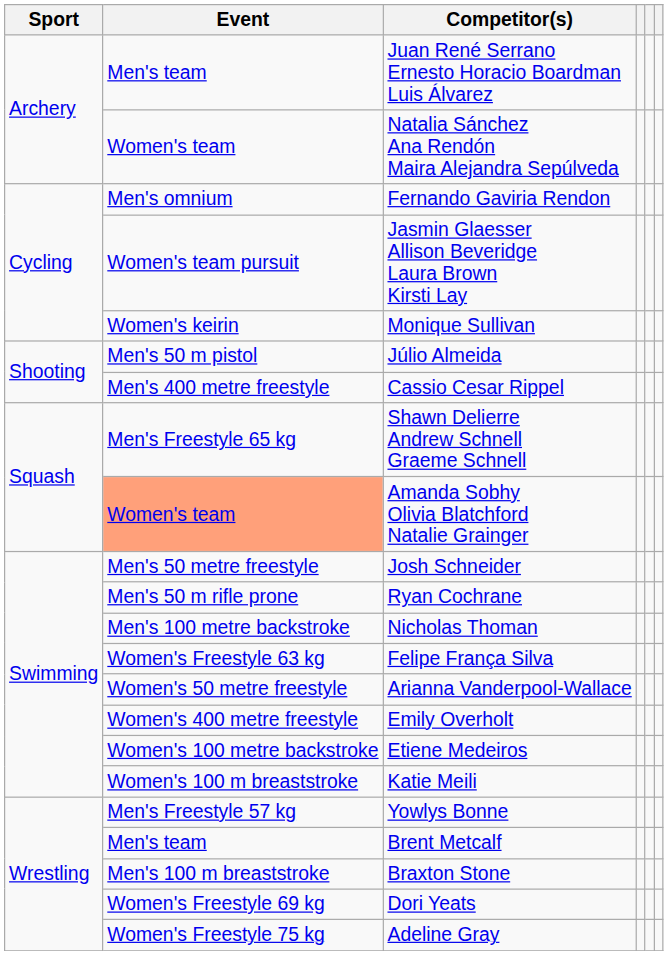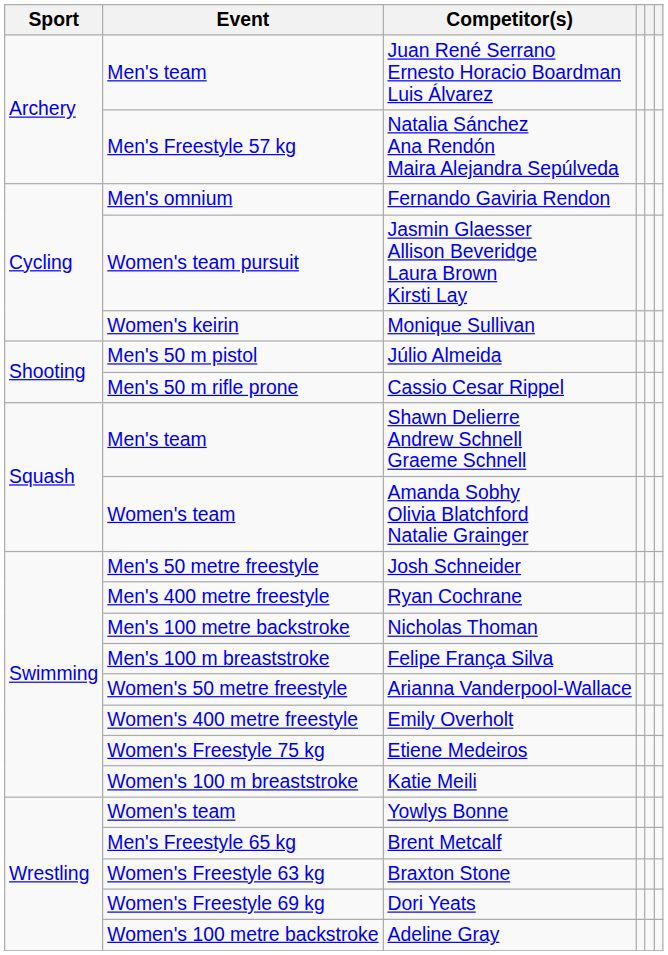 <table class="wikitable">
 <tr>
 <th>Sport</th>
 <th>Event</th>
 <th>Competitor(s)</th>
 <th></th>
 <th></th>
 <th></th>
 </tr>
 <tr>
 <td rowspan="2"><a href='#'>Archery</a></td>
 <td><a href='#'>Men's team</a></td>
 <td><a href='#'>Juan René Serrano</a><br><a href='#'>Ernesto Horacio Boardman</a><br><a href='#'>Luis Álvarez</a></td>
 <td></td>
 <td></td>
 <td></td>
 </tr>
 <tr>
-<td><a href='#'>Women's team</a></td>
+<td><a href='#'>Men's Freestyle 57 kg</a></td>
 <td><a href='#'>Natalia Sánchez</a><br><a href='#'>Ana Rendón</a><br><a href='#'>Maira Alejandra Sepúlveda</a></td>
 <td></td>
 <td></td>
 <td></td>
 </tr>
 <tr>
 <td rowspan="3"><a href='#'>Cycling</a></td>
 <td><a href='#'>Men's omnium</a></td>
 <td><a href='#'>Fernando Gaviria Rendon</a></td>
 <td></td>
 <td></td>
 <td></td>
 </tr>
 <tr>
 <td><a href='#'>Women's team pursuit</a></td>
 <td><a href='#'>Jasmin Glaesser</a><br><a href='#'>Allison Beveridge</a><br><a href='#'>Laura Brown</a><br><a href='#'>Kirsti Lay</a></td>
 <td></td>
 <td></td>
 <td></td>
 </tr>
 <tr>
 <td><a href='#'>Women's keirin</a></td>
 <td><a href='#'>Monique Sullivan</a></td>
 <td></td>
 <td></td>
 <td></td>
 </tr>
 <tr>
 <td rowspan="2"><a href='#'>Shooting</a></td>
 <td><a href='#'>Men's 50 m pistol</a></td>
 <td><a href='#'>Júlio Almeida</a></td>
 <td></td>
 <td></td>
 <td></td>
 </tr>
 <tr>
-<td><a href='#'>Men's 400 metre freestyle</a></td>
+<td><a href='#'>Men's 50 m rifle prone</a></td>
 <td><a href='#'>Cassio Cesar Rippel</a></td>
 <td></td>
 <td></td>
 <td></td>
 </tr>
 <tr>
 <td rowspan="2"><a href='#'>Squash</a></td>
-<td><a href='#'>Men's Freestyle 65 kg</a></td>
+<td><a href='#'>Men's team</a></td>
 <td><a href='#'>Shawn Delierre</a><br><a href='#'>Andrew Schnell</a><br><a href='#'>Graeme Schnell</a></td>
 <td></td>
 <td></td>
 <td></td>
 </tr>
 <tr>
-<td style="background: lightsalmon;"><a href='#'>Women's team</a></td>
+<td><a href='#'>Women's team</a></td>
 <td><a href='#'>Amanda Sobhy</a><br><a href='#'>Olivia Blatchford</a><br><a href='#'>Natalie Grainger</a></td>
 <td></td>
 <td></td>
 <td></td>
 </tr>
 <tr>
 <td rowspan="8"><a href='#'>Swimming</a></td>
 <td><a href='#'>Men's 50 metre freestyle</a></td>
 <td><a href='#'>Josh Schneider</a></td>
 <td></td>
 <td></td>
 <td></td>
 </tr>
 <tr>
-<td><a href='#'>Men's 50 m rifle prone</a></td>
+<td><a href='#'>Men's 400 metre freestyle</a></td>
 <td><a href='#'>Ryan Cochrane</a></td>
 <td></td>
 <td></td>
 <td></td>
 </tr>
 <tr>
 <td><a href='#'>Men's 100 metre backstroke</a></td>
 <td><a href='#'>Nicholas Thoman</a></td>
 <td></td>
 <td></td>
 <td></td>
 </tr>
 <tr>
-<td><a href='#'>Women's Freestyle 63 kg</a></td>
+<td><a href='#'>Men's 100 m breaststroke</a></td>
 <td><a href='#'>Felipe França Silva</a></td>
 <td></td>
 <td></td>
 <td></td>
 </tr>
 <tr>
 <td><a href='#'>Women's 50 metre freestyle</a></td>
 <td><a href='#'>Arianna Vanderpool-Wallace</a></td>
 <td></td>
 <td></td>
 <td></td>
 </tr>
 <tr>
 <td><a href='#'>Women's 400 metre freestyle</a></td>
 <td><a href='#'>Emily Overholt</a></td>
 <td></td>
 <td></td>
 <td></td>
 </tr>
 <tr>
-<td><a href='#'>Women's 100 metre backstroke</a></td>
+<td><a href='#'>Women's Freestyle 75 kg</a></td>
 <td><a href='#'>Etiene Medeiros</a></td>
 <td></td>
 <td></td>
 <td></td>
 </tr>
 <tr>
 <td><a href='#'>Women's 100 m breaststroke</a></td>
 <td><a href='#'>Katie Meili</a></td>
 <td></td>
 <td></td>
 <td></td>
 </tr>
 <tr>
 <td rowspan="5"><a href='#'>Wrestling</a></td>
-<td><a href='#'>Men's Freestyle 57 kg</a></td>
+<td><a href='#'>Women's team</a></td>
 <td><a href='#'>Yowlys Bonne</a></td>
 <td></td>
 <td></td>
 <td></td>
 </tr>
 <tr>
-<td><a href='#'>Men's team</a></td>
+<td><a href='#'>Men's Freestyle 65 kg</a></td>
 <td><a href='#'>Brent Metcalf</a></td>
 <td></td>
 <td></td>
 <td></td>
 </tr>
 <tr>
-<td><a href='#'>Men's 100 m breaststroke</a></td>
+<td><a href='#'>Women's Freestyle 63 kg</a></td>
 <td><a href='#'>Braxton Stone</a></td>
 <td></td>
 <td></td>
 <td></td>
 </tr>
 <tr>
 <td><a href='#'>Women's Freestyle 69 kg</a></td>
 <td><a href='#'>Dori Yeats</a></td>
 <td></td>
 <td></td>
 <td></td>
 </tr>
 <tr>
-<td><a href='#'>Women's Freestyle 75 kg</a></td>
+<td><a href='#'>Women's 100 metre backstroke</a></td>
 <td><a href='#'>Adeline Gray</a></td>
 <td></td>
 <td></td>
 <td></td>
 </tr>
 </table>
